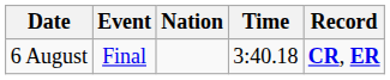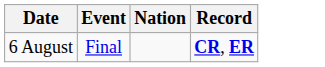 <table class="wikitable" style=text-align:center>
 <tr>
 <th>Date</th>
 <th>Event</th>
 <th>Nation</th>
-<th>Time</th>
 <th>Record</th>
 </tr>
 <tr>
 <td>6 August</td>
 <td><a href='#'>Final</a></td>
 <td align=left></td>
-<td>3:40.18</td>
 <td><strong><a href='#'>CR</a></strong>, <strong><a href='#'>ER</a></strong></td>
 </tr>
 </table>
